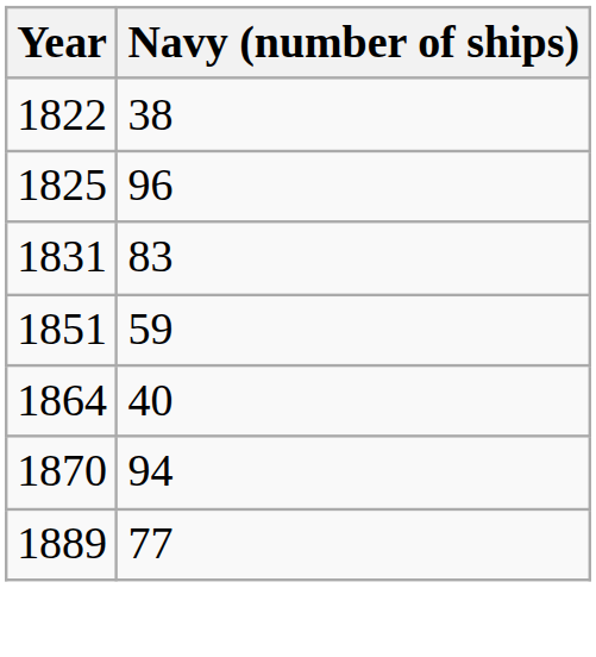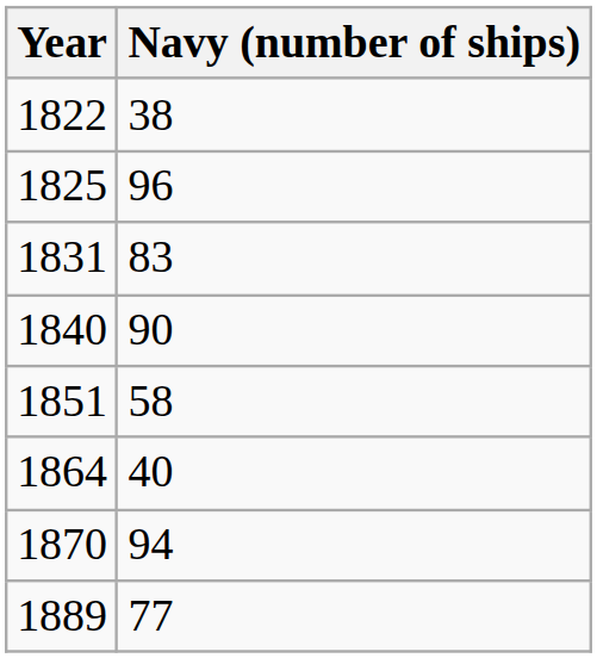 <table class="wikitable"  style="float:right; margin-right:10px;">
 <tr>
 <th>Year</th>
 <th>Navy (number of ships)</th>
 </tr>
 <tr>
 <td>1822</td>
 <td>38</td>
 </tr>
 <tr>
 <td>1825</td>
 <td>96</td>
 </tr>
 <tr>
 <td>1831</td>
 <td>83</td>
 </tr>
 <tr>
+<td>1840</td>
+<td>90</td>
+</tr>
+<tr>
 <td>1851</td>
-<td>59</td>
+<td>58</td>
 </tr>
 <tr>
 <td>1864</td>
 <td>40</td>
 </tr>
 <tr>
 <td>1870</td>
 <td>94</td>
 </tr>
 <tr>
 <td>1889</td>
 <td>77</td>
 </tr>
 </table>
